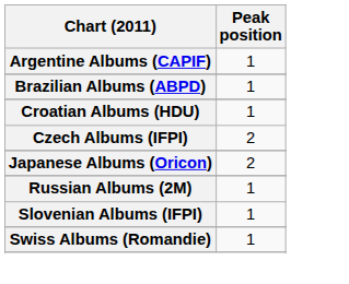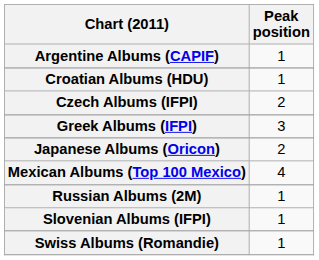 <table class="wikitable plainrowheaders sortable">
 <tr>
 <th>Chart (2011)</th>
 <th>Peak<br>position</th>
 </tr>
 <tr>
 <th scope="row">Argentine Albums (<a href='#'>CAPIF</a>)</th>
 <td style="text-align:center;">1</td>
 </tr>
 <tr>
 </tr>
 <tr>
 </tr>
 <tr>
 </tr>
 <tr>
-</tr>
-<tr>
-<th scope="row">Brazilian Albums (<a href='#'>ABPD</a>)</th>
-<td style="text-align:center;">1</td>
 </tr>
 <tr>
 </tr>
 <tr>
 <th scope="row">Croatian Albums (HDU)</th>
 <td style="text-align:center;">1</td>
 </tr>
 <tr>
 <th scope="row">Czech Albums (IFPI)</th>
 <td style="text-align:center;">2</td>
 </tr>
 <tr>
 </tr>
 <tr>
 </tr>
 <tr>
 </tr>
 <tr>
 </tr>
 <tr>
 </tr>
 <tr>
+<th scope="row">Greek Albums (<a href='#'>IFPI</a>)</th>
+<td style="text-align:center;">3</td>
+</tr>
+<tr>
 </tr>
 <tr>
 </tr>
 <tr>
 </tr>
 <tr>
 <th scope="row">Japanese Albums (<a href='#'>Oricon</a>)</th>
 <td style="text-align:center;">2</td>
+</tr>
+<tr>
+<th scope="row">Mexican Albums (<a href='#'>Top 100 Mexico</a>)</th>
+<td style="text-align:center;">4</td>
 </tr>
 <tr>
 </tr>
 <tr>
 </tr>
 <tr>
 </tr>
 <tr>
 </tr>
 <tr>
 <th scope="row">Russian Albums (2M)</th>
 <td style="text-align:center;">1</td>
 </tr>
 <tr>
 <th scope="row">Slovenian Albums (IFPI)</th>
 <td style="text-align:center;">1</td>
 </tr>
 <tr>
 </tr>
 <tr>
 </tr>
 <tr>
 </tr>
 <tr>
 </tr>
 <tr>
 </tr>
 <tr>
 <th scope="row">Swiss Albums (Romandie)</th>
 <td style="text-align:center;">1</td>
 </tr>
 <tr>
 </tr>
 <tr>
 </tr>
 <tr>
 </tr>
 <tr>
 </tr>
 <tr>
 </tr>
 <tr>
 </tr>
 <tr>
 </tr>
 </table>
